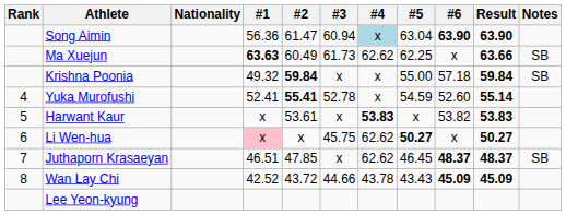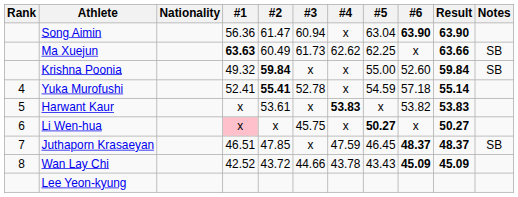 <table class="wikitable sortable" style="text-align:center">
 <tr>
 <th>Rank</th>
 <th>Athlete</th>
 <th>Nationality</th>
 <th>#1</th>
 <th>#2</th>
 <th>#3</th>
 <th>#4</th>
 <th>#5</th>
 <th>#6</th>
 <th>Result</th>
 <th>Notes</th>
 </tr>
 <tr>
 <td></td>
 <td align="left"><a href='#'>Song Aimin</a></td>
 <td align=left></td>
 <td>56.36</td>
 <td>61.47</td>
 <td>60.94</td>
-<td style="background: lightblue;">x</td>
+<td>x</td>
 <td>63.04</td>
 <td><strong>63.90</strong></td>
 <td><strong>63.90</strong></td>
 <td></td>
 </tr>
 <tr>
 <td></td>
 <td align="left"><a href='#'>Ma Xuejun</a></td>
 <td align=left></td>
 <td><strong>63.63</strong></td>
 <td>60.49</td>
 <td>61.73</td>
 <td>62.62</td>
 <td>62.25</td>
 <td>x</td>
 <td><strong>63.66</strong></td>
 <td>SB</td>
 </tr>
 <tr>
 <td></td>
 <td align="left"><a href='#'>Krishna Poonia</a></td>
 <td align=left></td>
 <td>49.32</td>
 <td><strong>59.84</strong></td>
 <td>x</td>
 <td>x</td>
 <td>55.00</td>
-<td>57.18</td>
+<td>52.60</td>
 <td><strong>59.84</strong></td>
 <td>SB</td>
 </tr>
 <tr>
 <td>4</td>
 <td align="left"><a href='#'>Yuka Murofushi</a></td>
 <td align=left></td>
 <td>52.41</td>
 <td><strong>55.41</strong></td>
 <td>52.78</td>
 <td>x</td>
 <td>54.59</td>
-<td>52.60</td>
+<td>57.18</td>
 <td><strong>55.14</strong></td>
 <td></td>
 </tr>
 <tr>
 <td>5</td>
 <td align="left"><a href='#'>Harwant Kaur</a></td>
 <td align=left></td>
 <td>x</td>
 <td>53.61</td>
 <td>x</td>
 <td><strong>53.83</strong></td>
 <td>x</td>
 <td>53.82</td>
 <td><strong>53.83</strong></td>
 <td></td>
 </tr>
 <tr>
 <td>6</td>
 <td align="left"><a href='#'>Li Wen-hua</a></td>
 <td align=left></td>
 <td style="background: pink;">x</td>
 <td>x</td>
 <td>45.75</td>
-<td>62.62</td>
+<td>x</td>
 <td><strong>50.27</strong></td>
 <td>x</td>
 <td><strong>50.27</strong></td>
 <td></td>
 </tr>
 <tr>
 <td>7</td>
 <td align="left"><a href='#'>Juthaporn Krasaeyan</a></td>
 <td align=left></td>
 <td>46.51</td>
 <td>47.85</td>
 <td>x</td>
-<td>62.62</td>
+<td>47.59</td>
 <td>46.45</td>
 <td><strong>48.37</strong></td>
 <td><strong>48.37</strong></td>
 <td>SB</td>
 </tr>
 <tr>
 <td>8</td>
 <td align="left"><a href='#'>Wan Lay Chi</a></td>
 <td align=left></td>
 <td>42.52</td>
 <td>43.72</td>
 <td>44.66</td>
 <td>43.78</td>
 <td>43.43</td>
 <td><strong>45.09</strong></td>
 <td><strong>45.09</strong></td>
 <td></td>
 </tr>
 <tr>
 <td></td>
 <td align="left"><a href='#'>Lee Yeon-kyung</a></td>
 <td align=left></td>
 <td></td>
 <td></td>
 <td></td>
 <td></td>
 <td></td>
 <td></td>
 <td><strong></strong></td>
 <td></td>
 </tr>
 </table>
